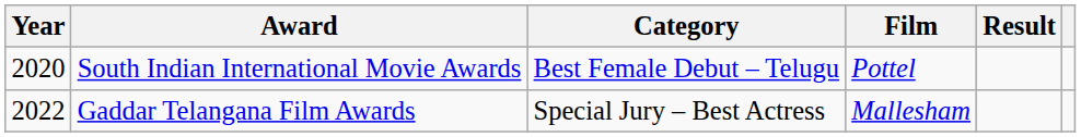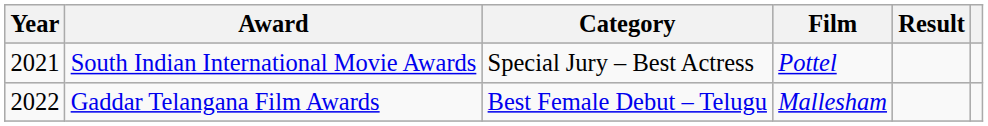 <table class="wikitable">
 <tr>
 <th scope="col">Year</th>
 <th scope="col">Award</th>
 <th scope="col">Category</th>
 <th scope="col">Film</th>
 <th scope="col">Result</th>
 <th scope="col"></th>
 </tr>
 <tr>
-<td>2020</td>
+<td>2021</td>
 <td><a href='#'>South Indian International Movie Awards</a></td>
-<td><a href='#'>Best Female Debut – Telugu</a></td>
+<td>Special Jury – Best Actress</td>
 <td><em><a href='#'>Pottel</a></em></td>
 <td></td>
 <td></td>
 </tr>
 <tr>
 <td>2022</td>
 <td><a href='#'>Gaddar Telangana Film Awards</a></td>
-<td>Special Jury – Best Actress</td>
+<td><a href='#'>Best Female Debut – Telugu</a></td>
 <td><em><a href='#'>Mallesham</a></em></td>
 <td></td>
 <td></td>
 </tr>
 </table>
